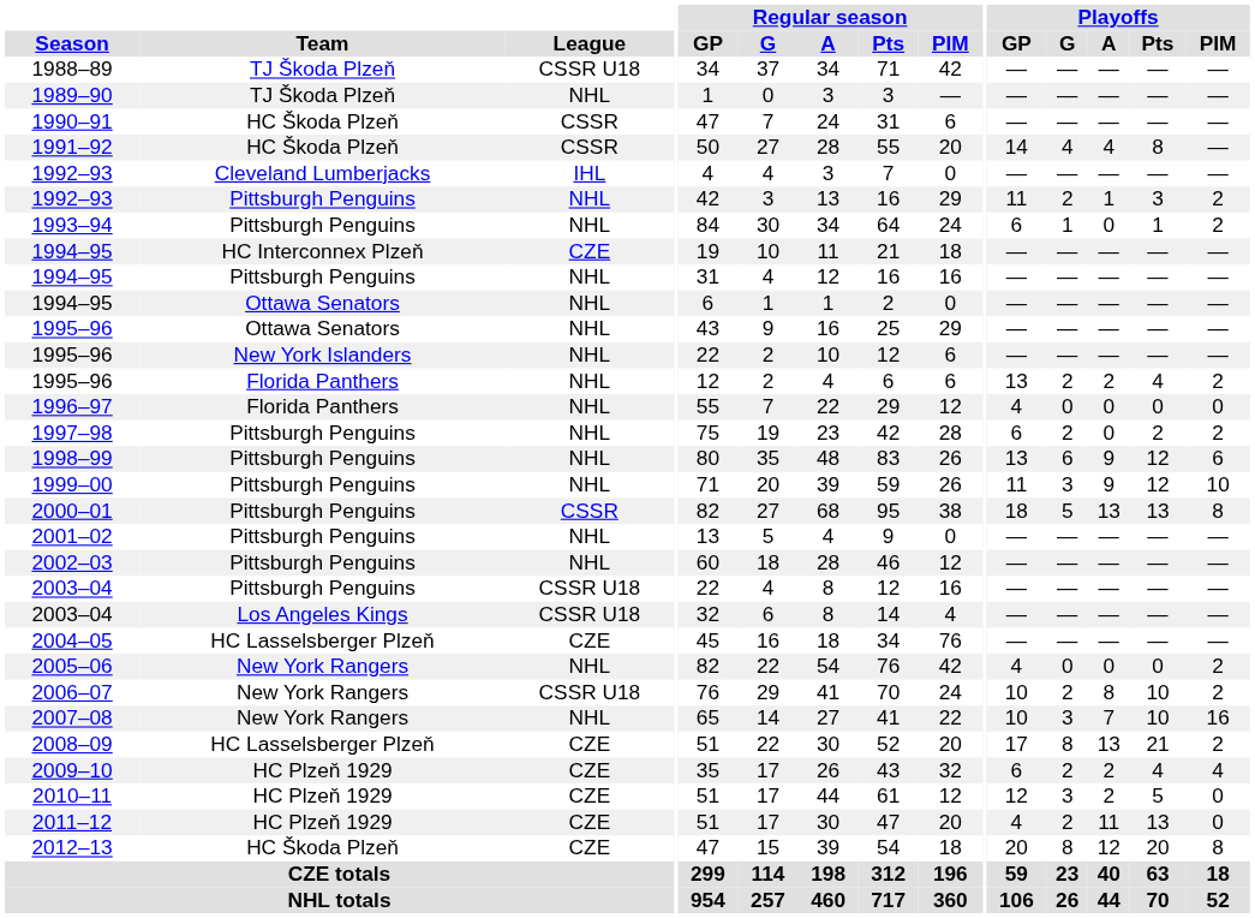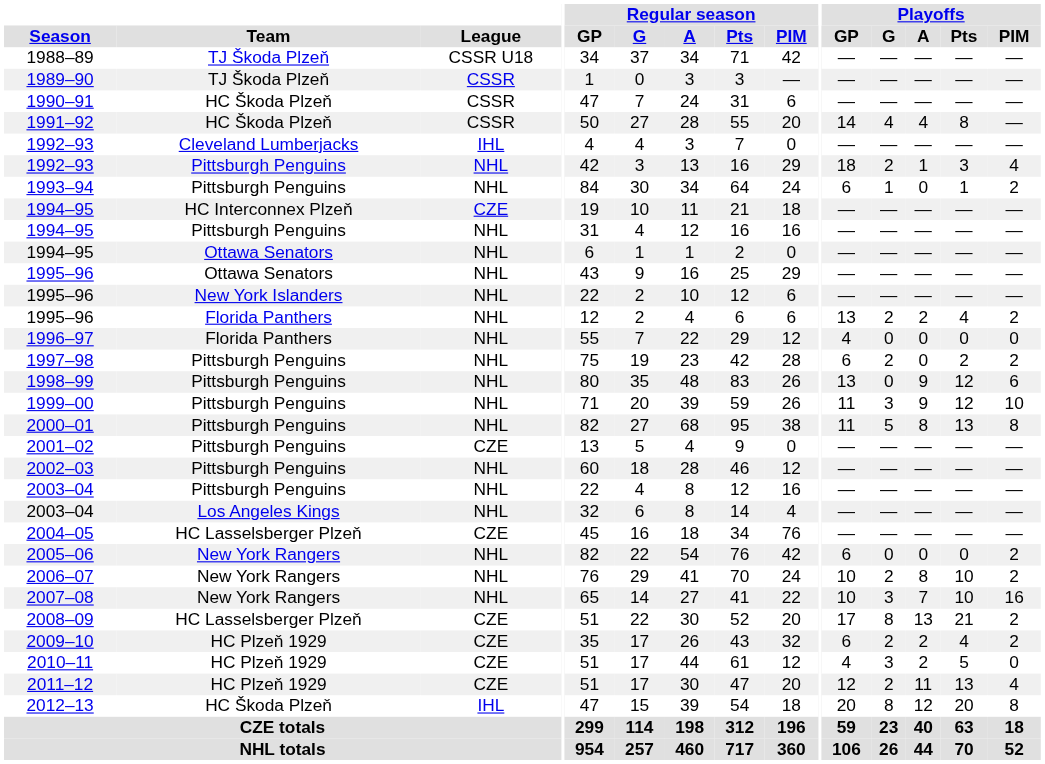 <table border="0" cellpadding="1" cellspacing="0" style="text-align:center; width:60em">
 <tr bgcolor="#e0e0e0">
 <th colspan="3" bgcolor="#ffffff"></th>
 <th rowspan="100" bgcolor="#ffffff"></th>
 <th colspan="5"><a href='#'>Regular season</a></th>
 <th rowspan="100" bgcolor="#ffffff"></th>
 <th colspan="5"><a href='#'>Playoffs</a></th>
 </tr>
 <tr bgcolor="#e0e0e0">
 <th><a href='#'>Season</a></th>
 <th>Team</th>
 <th>League</th>
 <th>GP</th>
 <th><a href='#'>G</a></th>
 <th><a href='#'>A</a></th>
 <th><a href='#'>Pts</a></th>
 <th><a href='#'>PIM</a></th>
 <th>GP</th>
 <th>G</th>
 <th>A</th>
 <th>Pts</th>
 <th>PIM</th>
 </tr>
 <tr>
 <td>1988–89</td>
 <td><a href='#'>TJ Škoda Plzeň</a></td>
 <td>CSSR U18</td>
 <td>34</td>
 <td>37</td>
 <td>34</td>
 <td>71</td>
 <td>42</td>
 <td>—</td>
 <td>—</td>
 <td>—</td>
 <td>—</td>
 <td>—</td>
 </tr>
 <tr bgcolor="#f0f0f0">
 <td><a href='#'>1989–90</a></td>
 <td>TJ Škoda Plzeň</td>
-<td>NHL</td>
+<td><a href='#'>CSSR</a></td>
 <td>1</td>
 <td>0</td>
 <td>3</td>
 <td>3</td>
 <td>—</td>
 <td>—</td>
 <td>—</td>
 <td>—</td>
 <td>—</td>
 <td>—</td>
 </tr>
 <tr>
 <td><a href='#'>1990–91</a></td>
 <td>HC Škoda Plzeň</td>
 <td>CSSR</td>
 <td>47</td>
 <td>7</td>
 <td>24</td>
 <td>31</td>
 <td>6</td>
 <td>—</td>
 <td>—</td>
 <td>—</td>
 <td>—</td>
 <td>—</td>
 </tr>
 <tr bgcolor="#f0f0f0">
 <td><a href='#'>1991–92</a></td>
 <td>HC Škoda Plzeň</td>
 <td>CSSR</td>
 <td>50</td>
 <td>27</td>
 <td>28</td>
 <td>55</td>
 <td>20</td>
 <td>14</td>
 <td>4</td>
 <td>4</td>
 <td>8</td>
 <td>—</td>
 </tr>
 <tr>
 <td><a href='#'>1992–93</a></td>
 <td><a href='#'>Cleveland Lumberjacks</a></td>
 <td><a href='#'>IHL</a></td>
 <td>4</td>
 <td>4</td>
 <td>3</td>
 <td>7</td>
 <td>0</td>
 <td>—</td>
 <td>—</td>
 <td>—</td>
 <td>—</td>
 <td>—</td>
 </tr>
 <tr bgcolor="#f0f0f0">
 <td><a href='#'>1992–93</a></td>
 <td><a href='#'>Pittsburgh Penguins</a></td>
 <td><a href='#'>NHL</a></td>
 <td>42</td>
 <td>3</td>
 <td>13</td>
 <td>16</td>
 <td>29</td>
-<td>11</td>
+<td>18</td>
 <td>2</td>
 <td>1</td>
 <td>3</td>
-<td>2</td>
+<td>4</td>
 </tr>
 <tr>
 <td><a href='#'>1993–94</a></td>
 <td>Pittsburgh Penguins</td>
 <td>NHL</td>
 <td>84</td>
 <td>30</td>
 <td>34</td>
 <td>64</td>
 <td>24</td>
 <td>6</td>
 <td>1</td>
 <td>0</td>
 <td>1</td>
 <td>2</td>
 </tr>
 <tr bgcolor="#f0f0f0">
 <td><a href='#'>1994–95</a></td>
 <td>HC Interconnex Plzeň</td>
 <td><a href='#'>CZE</a></td>
 <td>19</td>
 <td>10</td>
 <td>11</td>
 <td>21</td>
 <td>18</td>
 <td>—</td>
 <td>—</td>
 <td>—</td>
 <td>—</td>
 <td>—</td>
 </tr>
 <tr>
 <td><a href='#'>1994–95</a></td>
 <td>Pittsburgh Penguins</td>
 <td>NHL</td>
 <td>31</td>
 <td>4</td>
 <td>12</td>
 <td>16</td>
 <td>16</td>
 <td>—</td>
 <td>—</td>
 <td>—</td>
 <td>—</td>
 <td>—</td>
 </tr>
 <tr bgcolor="#f0f0f0">
 <td>1994–95</td>
 <td><a href='#'>Ottawa Senators</a></td>
 <td>NHL</td>
 <td>6</td>
 <td>1</td>
 <td>1</td>
 <td>2</td>
 <td>0</td>
 <td>—</td>
 <td>—</td>
 <td>—</td>
 <td>—</td>
 <td>—</td>
 </tr>
 <tr>
 <td><a href='#'>1995–96</a></td>
 <td>Ottawa Senators</td>
 <td>NHL</td>
 <td>43</td>
 <td>9</td>
 <td>16</td>
 <td>25</td>
 <td>29</td>
 <td>—</td>
 <td>—</td>
 <td>—</td>
 <td>—</td>
 <td>—</td>
 </tr>
 <tr bgcolor="#f0f0f0">
 <td>1995–96</td>
 <td><a href='#'>New York Islanders</a></td>
 <td>NHL</td>
 <td>22</td>
 <td>2</td>
 <td>10</td>
 <td>12</td>
 <td>6</td>
 <td>—</td>
 <td>—</td>
 <td>—</td>
 <td>—</td>
 <td>—</td>
 </tr>
 <tr>
 <td>1995–96</td>
 <td><a href='#'>Florida Panthers</a></td>
 <td>NHL</td>
 <td>12</td>
 <td>2</td>
 <td>4</td>
 <td>6</td>
 <td>6</td>
 <td>13</td>
 <td>2</td>
 <td>2</td>
 <td>4</td>
 <td>2</td>
 </tr>
 <tr bgcolor="#f0f0f0">
 <td><a href='#'>1996–97</a></td>
 <td>Florida Panthers</td>
 <td>NHL</td>
 <td>55</td>
 <td>7</td>
 <td>22</td>
 <td>29</td>
 <td>12</td>
 <td>4</td>
 <td>0</td>
 <td>0</td>
 <td>0</td>
 <td>0</td>
 </tr>
 <tr>
 <td><a href='#'>1997–98</a></td>
 <td>Pittsburgh Penguins</td>
 <td>NHL</td>
 <td>75</td>
 <td>19</td>
 <td>23</td>
 <td>42</td>
 <td>28</td>
 <td>6</td>
 <td>2</td>
 <td>0</td>
 <td>2</td>
 <td>2</td>
 </tr>
 <tr bgcolor="#f0f0f0">
 <td><a href='#'>1998–99</a></td>
 <td>Pittsburgh Penguins</td>
 <td>NHL</td>
 <td>80</td>
 <td>35</td>
 <td>48</td>
 <td>83</td>
 <td>26</td>
 <td>13</td>
-<td>6</td>
+<td>0</td>
 <td>9</td>
 <td>12</td>
 <td>6</td>
 </tr>
 <tr>
 <td><a href='#'>1999–00</a></td>
 <td>Pittsburgh Penguins</td>
 <td>NHL</td>
 <td>71</td>
 <td>20</td>
 <td>39</td>
 <td>59</td>
 <td>26</td>
 <td>11</td>
 <td>3</td>
 <td>9</td>
 <td>12</td>
 <td>10</td>
 </tr>
 <tr bgcolor="#f0f0f0">
 <td><a href='#'>2000–01</a></td>
 <td>Pittsburgh Penguins</td>
-<td><a href='#'>CSSR</a></td>
+<td>NHL</td>
 <td>82</td>
 <td>27</td>
 <td>68</td>
 <td>95</td>
 <td>38</td>
-<td>18</td>
+<td>11</td>
 <td>5</td>
-<td>13</td>
+<td>8</td>
 <td>13</td>
 <td>8</td>
 </tr>
 <tr>
 <td><a href='#'>2001–02</a></td>
 <td>Pittsburgh Penguins</td>
-<td>NHL</td>
+<td>CZE</td>
 <td>13</td>
 <td>5</td>
 <td>4</td>
 <td>9</td>
 <td>0</td>
 <td>—</td>
 <td>—</td>
 <td>—</td>
 <td>—</td>
 <td>—</td>
 </tr>
 <tr bgcolor="#f0f0f0">
 <td><a href='#'>2002–03</a></td>
 <td>Pittsburgh Penguins</td>
 <td>NHL</td>
 <td>60</td>
 <td>18</td>
 <td>28</td>
 <td>46</td>
 <td>12</td>
 <td>—</td>
 <td>—</td>
 <td>—</td>
 <td>—</td>
 <td>—</td>
 </tr>
 <tr>
 <td><a href='#'>2003–04</a></td>
 <td>Pittsburgh Penguins</td>
-<td>CSSR U18</td>
+<td>NHL</td>
 <td>22</td>
 <td>4</td>
 <td>8</td>
 <td>12</td>
 <td>16</td>
 <td>—</td>
 <td>—</td>
 <td>—</td>
 <td>—</td>
 <td>—</td>
 </tr>
 <tr bgcolor="#f0f0f0">
 <td>2003–04</td>
 <td><a href='#'>Los Angeles Kings</a></td>
-<td>CSSR U18</td>
+<td>NHL</td>
 <td>32</td>
 <td>6</td>
 <td>8</td>
 <td>14</td>
 <td>4</td>
 <td>—</td>
 <td>—</td>
 <td>—</td>
 <td>—</td>
 <td>—</td>
 </tr>
 <tr>
 <td><a href='#'>2004–05</a></td>
 <td>HC Lasselsberger Plzeň</td>
 <td>CZE</td>
 <td>45</td>
 <td>16</td>
 <td>18</td>
 <td>34</td>
 <td>76</td>
 <td>—</td>
 <td>—</td>
 <td>—</td>
 <td>—</td>
 <td>—</td>
 </tr>
 <tr bgcolor="#f0f0f0">
 <td><a href='#'>2005–06</a></td>
 <td><a href='#'>New York Rangers</a></td>
 <td>NHL</td>
 <td>82</td>
 <td>22</td>
 <td>54</td>
 <td>76</td>
 <td>42</td>
-<td>4</td>
+<td>6</td>
 <td>0</td>
 <td>0</td>
 <td>0</td>
 <td>2</td>
 </tr>
 <tr>
 <td><a href='#'>2006–07</a></td>
 <td>New York Rangers</td>
-<td>CSSR U18</td>
+<td>NHL</td>
 <td>76</td>
 <td>29</td>
 <td>41</td>
 <td>70</td>
 <td>24</td>
 <td>10</td>
 <td>2</td>
 <td>8</td>
 <td>10</td>
 <td>2</td>
 </tr>
 <tr bgcolor="#f0f0f0">
 <td><a href='#'>2007–08</a></td>
 <td>New York Rangers</td>
 <td>NHL</td>
 <td>65</td>
 <td>14</td>
 <td>27</td>
 <td>41</td>
 <td>22</td>
 <td>10</td>
 <td>3</td>
 <td>7</td>
 <td>10</td>
 <td>16</td>
 </tr>
 <tr>
 <td><a href='#'>2008–09</a></td>
 <td>HC Lasselsberger Plzeň</td>
 <td>CZE</td>
 <td>51</td>
 <td>22</td>
 <td>30</td>
 <td>52</td>
 <td>20</td>
 <td>17</td>
 <td>8</td>
 <td>13</td>
 <td>21</td>
 <td>2</td>
 </tr>
 <tr bgcolor="#f0f0f0">
 <td><a href='#'>2009–10</a></td>
 <td>HC Plzeň 1929</td>
 <td>CZE</td>
 <td>35</td>
 <td>17</td>
 <td>26</td>
 <td>43</td>
 <td>32</td>
 <td>6</td>
 <td>2</td>
 <td>2</td>
 <td>4</td>
-<td>4</td>
+<td>2</td>
 </tr>
 <tr>
 <td><a href='#'>2010–11</a></td>
 <td>HC Plzeň 1929</td>
 <td>CZE</td>
 <td>51</td>
 <td>17</td>
 <td>44</td>
 <td>61</td>
 <td>12</td>
-<td>12</td>
+<td>4</td>
 <td>3</td>
 <td>2</td>
 <td>5</td>
 <td>0</td>
 </tr>
 <tr bgcolor="#f0f0f0">
 <td><a href='#'>2011–12</a></td>
 <td>HC Plzeň 1929</td>
 <td>CZE</td>
 <td>51</td>
 <td>17</td>
 <td>30</td>
 <td>47</td>
 <td>20</td>
-<td>4</td>
+<td>12</td>
 <td>2</td>
 <td>11</td>
 <td>13</td>
-<td>0</td>
+<td>4</td>
 </tr>
 <tr>
 <td><a href='#'>2012–13</a></td>
 <td>HC Škoda Plzeň</td>
-<td>CZE</td>
+<td><a href='#'>IHL</a></td>
 <td>47</td>
 <td>15</td>
 <td>39</td>
 <td>54</td>
 <td>18</td>
 <td>20</td>
 <td>8</td>
 <td>12</td>
 <td>20</td>
 <td>8</td>
 </tr>
 <tr bgcolor="#e0e0e0">
 <th colspan="3">CZE totals</th>
 <th>299</th>
 <th>114</th>
 <th>198</th>
 <th>312</th>
 <th>196</th>
 <th>59</th>
 <th>23</th>
 <th>40</th>
 <th>63</th>
 <th>18</th>
 </tr>
 <tr bgcolor="#e0e0e0">
 <th colspan="3">NHL totals</th>
 <th>954</th>
 <th>257</th>
 <th>460</th>
 <th>717</th>
 <th>360</th>
 <th>106</th>
 <th>26</th>
 <th>44</th>
 <th>70</th>
 <th>52</th>
 </tr>
 </table>
